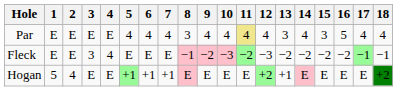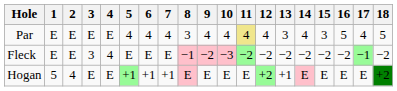 <table class="wikitable" style="text-align:center">
 <tr>
 <th>Hole</th>
 <th> 1 </th>
 <th> 2 </th>
 <th> 3 </th>
 <th> 4 </th>
 <th> 5 </th>
 <th> 6 </th>
 <th> 7 </th>
 <th> 8 </th>
 <th> 9 </th>
 <th>10</th>
 <th>11</th>
 <th>12</th>
 <th>13</th>
 <th>14</th>
 <th>15</th>
 <th>16</th>
 <th>17</th>
 <th>18</th>
 </tr>
 <tr>
 <td>Par</td>
 <td>E</td>
 <td>E</td>
 <td>E</td>
 <td>E</td>
 <td>4</td>
 <td>4</td>
 <td>4</td>
 <td>3</td>
 <td>4</td>
 <td>4</td>
 <td style="background: khaki;">4</td>
 <td>4</td>
 <td>3</td>
 <td>4</td>
 <td>3</td>
 <td>5</td>
 <td>4</td>
-<td>4</td>
+<td>5</td>
 </tr>
 <tr>
 <td align=left> Fleck</td>
 <td>E</td>
 <td>E</td>
 <td>3</td>
 <td>4</td>
 <td>E</td>
 <td>E</td>
 <td>E</td>
 <td style="background: Pink;">−1</td>
 <td style="background: Pink;">−2</td>
 <td style="background: Pink;">−3</td>
 <td style="background: PaleGreen;">−2</td>
-<td>−3</td>
+<td>−2</td>
 <td>−2</td>
 <td>−2</td>
 <td>−2</td>
 <td>−2</td>
 <td style="background: PaleGreen;">−1</td>
-<td>−1</td>
+<td>−2</td>
 </tr>
 <tr>
 <td align=left> Hogan</td>
 <td>5</td>
 <td>4</td>
 <td>E</td>
 <td>E</td>
 <td style="background: PaleGreen;">+1</td>
 <td>+1</td>
 <td>+1</td>
 <td style="background: Pink;">E</td>
 <td>E</td>
 <td>E</td>
 <td>E</td>
 <td style="background: PaleGreen;">+2</td>
 <td>+1</td>
 <td style="background: Pink;">E</td>
 <td>E</td>
 <td>E</td>
 <td>E</td>
 <td style="background: Green;">+2</td>
 </tr>
 </table>
